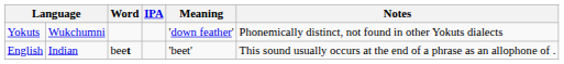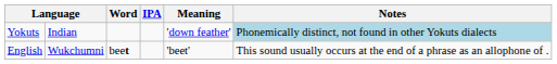 <table class="wikitable">
 <tr>
 <th colspan=2>Language</th>
 <th scope="col">Word</th>
 <th scope="col"><a href='#'>IPA</a></th>
 <th scope="col">Meaning</th>
 <th scope="col">Notes</th>
 </tr>
 <tr>
 <td><a href='#'>Yokuts</a></td>
-<td><a href='#'>Wukchumni</a></td>
+<td><a href='#'>Indian</a></td>
 <td></td>
 <td></td>
 <td>'<a href='#'>down feather</a>'</td>
-<td>Phonemically distinct, not found in other Yokuts dialects</td>
+<td style="background: lightblue;">Phonemically distinct, not found in other Yokuts dialects</td>
 </tr>
 <tr>
 <td><a href='#'>English</a></td>
-<td><a href='#'>Indian</a></td>
+<td><a href='#'>Wukchumni</a></td>
 <td>bee<strong>t</strong></td>
 <td></td>
 <td>'beet'</td>
 <td>This sound usually occurs at the end of a phrase as an allophone of .</td>
 </tr>
 </table>
